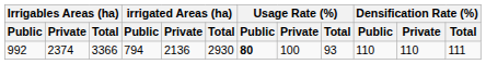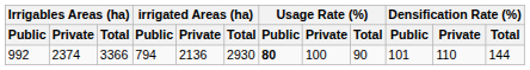 <table class="wikitable sortable">
 <tr>
 <th colspan="3">Irrigables Areas (ha)</th>
 <th colspan="3">irrigated Areas (ha)</th>
 <th colspan="3">Usage Rate (%)</th>
 <th colspan="3">Densification Rate (%)</th>
 </tr>
 <tr>
 <th>Public</th>
 <th>Private</th>
 <th>Total</th>
 <th>Public</th>
 <th>Private</th>
 <th>Total</th>
 <th>Public</th>
 <th>Private</th>
 <th>Total</th>
 <th>Public</th>
 <th>Private</th>
 <th>Total</th>
 </tr>
 <tr>
 <td>992</td>
 <td>2374</td>
 <td>3366</td>
 <td>794</td>
 <td>2136</td>
 <td>2930</td>
 <td><strong>80</strong></td>
 <td>100</td>
-<td>93</td>
+<td>90</td>
+<td>101</td>
 <td>110</td>
-<td>110</td>
-<td>111</td>
+<td>144</td>
 </tr>
 </table>
